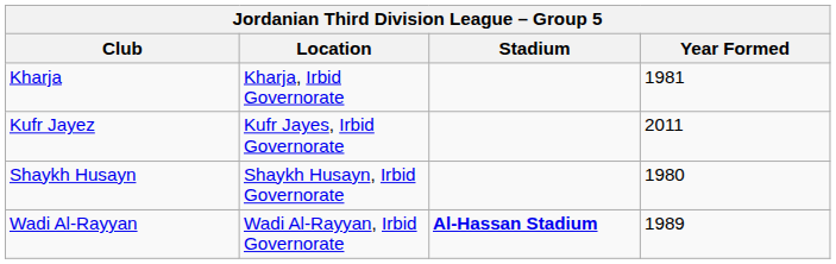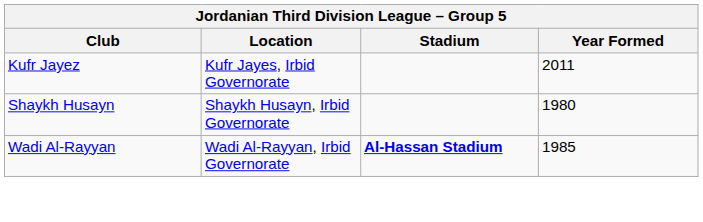 <table class="wikitable">
 <tr>
 <th colspan="4">Jordanian Third Division League – Group 5</th>
 </tr>
 <tr>
 <th style="width:200px;">Club</th>
 <th style="width:160px;">Location</th>
 <th style="width:180px;">Stadium</th>
 <th style="width:160px;">Year Formed</th>
-</tr>
-<tr style="vertical-align:top;">
-<td><a href='#'>Kharja</a></td>
-<td><a href='#'>Kharja</a>, <a href='#'>Irbid Governorate</a></td>
-<td></td>
-<td>1981</td>
 </tr>
 <tr style="vertical-align:top;">
 <td><a href='#'>Kufr Jayez</a></td>
 <td><a href='#'>Kufr Jayes</a>, <a href='#'>Irbid Governorate</a></td>
 <td></td>
 <td>2011</td>
 </tr>
 <tr style="vertical-align:top;">
 <td><a href='#'>Shaykh Husayn</a></td>
 <td><a href='#'>Shaykh Husayn</a>, <a href='#'>Irbid Governorate</a></td>
 <td></td>
 <td>1980</td>
 </tr>
 <tr style="vertical-align:top;">
 <td><a href='#'>Wadi Al-Rayyan</a></td>
 <td><a href='#'>Wadi Al-Rayyan</a>, <a href='#'>Irbid Governorate</a></td>
 <td><strong><a href='#'>Al-Hassan Stadium</a></strong></td>
-<td>1989</td>
+<td>1985</td>
 </tr>
 </table>
